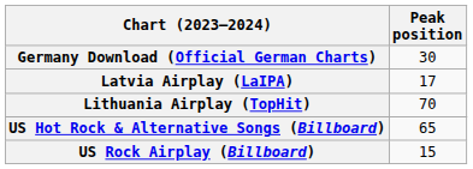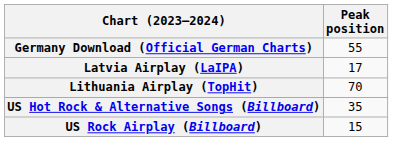 <table class="wikitable sortable plainrowheaders" style="text-align:center">
 <tr>
 <th scope="col">Chart (2023–2024)</th>
 <th scope="col">Peak<br>position</th>
 </tr>
 <tr>
 <th scope="row">Germany Download (<a href='#'>Official German Charts</a>)</th>
-<td>30</td>
+<td>55</td>
 </tr>
 <tr>
 <th scope="row">Latvia Airplay (<a href='#'>LaIPA</a>)</th>
 <td>17</td>
 </tr>
 <tr>
 <th scope="row">Lithuania Airplay (<a href='#'>TopHit</a>)</th>
 <td>70</td>
 </tr>
 <tr>
 </tr>
 <tr>
 </tr>
 <tr>
 <th scope="row">US <a href='#'>Hot Rock & Alternative Songs</a> (<em><a href='#'>Billboard</a></em>)</th>
-<td>65</td>
+<td>35</td>
 </tr>
 <tr>
 <th scope="row">US <a href='#'>Rock Airplay</a> (<em><a href='#'>Billboard</a></em>)</th>
 <td>15</td>
 </tr>
 </table>
